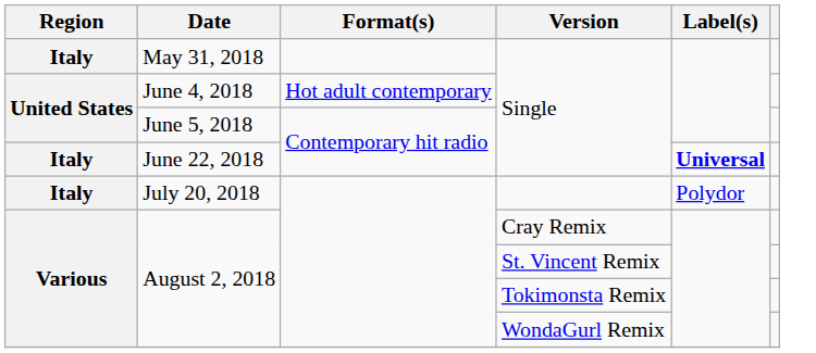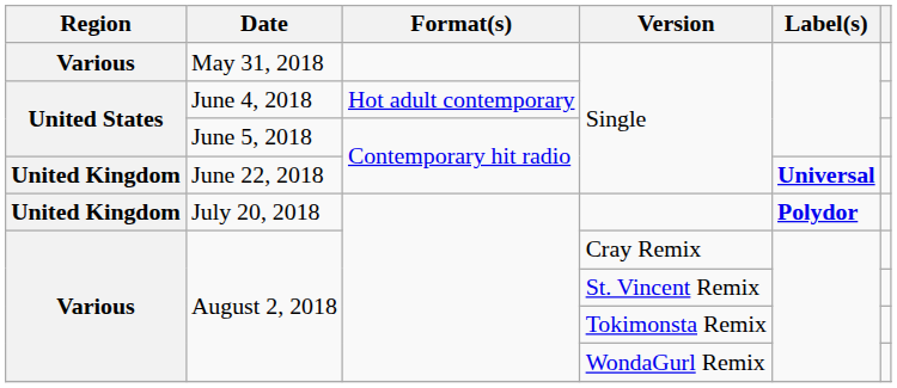 <table class="wikitable plainrowheaders">
 <tr>
 <th scope="col">Region</th>
 <th scope="col">Date</th>
 <th scope="col">Format(s)</th>
 <th scope="col">Version</th>
 <th scope="col">Label(s)</th>
 <th scope="col"></th>
 </tr>
 <tr>
-<th scope="row">Italy</th>
+<th scope="row">Various</th>
 <td>May 31, 2018</td>
 <td scope="row"></td>
 <td rowspan="4">Single</td>
 <td rowspan="3"></td>
 <td style="text-align:center;"></td>
 </tr>
 <tr>
 <th rowspan="2" scope="row">United States</th>
 <td>June 4, 2018</td>
 <td><a href='#'>Hot adult contemporary</a></td>
 <td style="text-align:center;"></td>
 </tr>
 <tr>
 <td>June 5, 2018</td>
 <td rowspan="2"><a href='#'>Contemporary hit radio</a></td>
 <td style="text-align:center;"></td>
 </tr>
 <tr>
-<th scope="row">Italy</th>
+<th scope="row">United Kingdom</th>
 <td>June 22, 2018</td>
 <td><strong><a href='#'>Universal</a></strong></td>
 <td style="text-align:center;"></td>
 </tr>
 <tr>
-<th scope="row">Italy</th>
+<th scope="row">United Kingdom</th>
 <td>July 20, 2018</td>
 <td rowspan="5"></td>
 <td></td>
-<td><a href='#'>Polydor</a></td>
+<td><strong><a href='#'>Polydor</a></strong></td>
 <td style="text-align:center;"></td>
 </tr>
 <tr>
 <th scope="row" rowspan="4">Various</th>
 <td rowspan="4">August 2, 2018</td>
 <td>Cray Remix</td>
 <td rowspan="4"></td>
 <td style="text-align:center;"></td>
 </tr>
 <tr>
 <td><a href='#'>St. Vincent</a> Remix</td>
 <td style="text-align:center;"></td>
 </tr>
 <tr>
 <td><a href='#'>Tokimonsta</a> Remix</td>
 <td style="text-align:center;"></td>
 </tr>
 <tr>
 <td><a href='#'>WondaGurl</a> Remix</td>
 <td style="text-align:center;"></td>
 </tr>
 <tr>
 </tr>
 </table>
